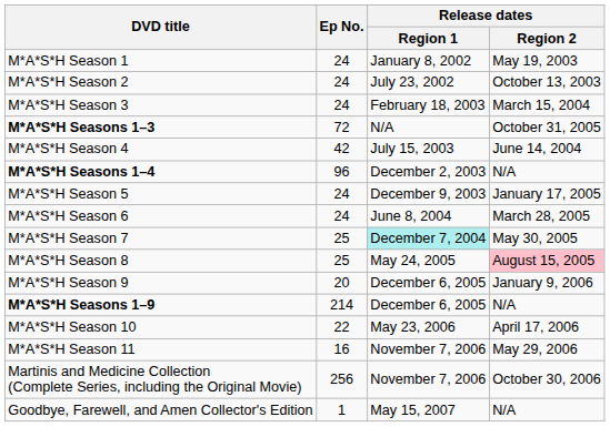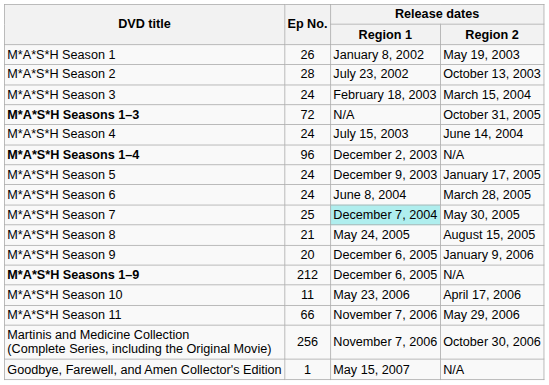 <table class="wikitable">
 <tr>
 <th rowspan="2">DVD title</th>
 <th rowspan="2">Ep No.</th>
 <th colspan="3">Release dates</th>
 </tr>
 <tr>
 <th>Region 1</th>
 <th>Region 2</th>
 </tr>
 <tr>
 <td>M*A*S*H Season 1</td>
-<td style="text-align:center;">24</td>
+<td style="text-align:center;">26</td>
 <td>January 8, 2002</td>
 <td>May 19, 2003</td>
 </tr>
 <tr>
 <td>M*A*S*H Season 2</td>
-<td style="text-align:center;">24</td>
+<td style="text-align:center;">28</td>
 <td>July 23, 2002</td>
 <td>October 13, 2003</td>
 </tr>
 <tr>
 <td>M*A*S*H Season 3</td>
 <td style="text-align:center;">24</td>
 <td>February 18, 2003</td>
 <td>March 15, 2004</td>
 </tr>
 <tr>
 <td><strong>M*A*S*H Seasons 1–3</strong></td>
 <td style="text-align:center;">72</td>
 <td>N/A</td>
 <td>October 31, 2005</td>
 </tr>
 <tr>
 <td>M*A*S*H Season 4</td>
-<td style="text-align:center;">42</td>
+<td style="text-align:center;">24</td>
 <td>July 15, 2003</td>
 <td>June 14, 2004</td>
 </tr>
 <tr>
 <td><strong>M*A*S*H Seasons 1–4</strong></td>
 <td style="text-align:center;">96</td>
 <td>December 2, 2003</td>
 <td>N/A</td>
 </tr>
 <tr>
 <td>M*A*S*H Season 5</td>
 <td style="text-align:center;">24</td>
 <td>December 9, 2003</td>
 <td>January 17, 2005</td>
 </tr>
 <tr>
 <td>M*A*S*H Season 6</td>
 <td style="text-align:center;">24</td>
 <td>June 8, 2004</td>
 <td>March 28, 2005</td>
 </tr>
 <tr>
 <td>M*A*S*H Season 7</td>
 <td style="text-align:center;">25</td>
 <td style="background: paleturquoise;">December 7, 2004</td>
 <td>May 30, 2005</td>
 </tr>
 <tr>
 <td>M*A*S*H Season 8</td>
-<td style="text-align:center;">25</td>
+<td style="text-align:center;">21</td>
 <td>May 24, 2005</td>
-<td style="background: pink;">August 15, 2005</td>
+<td>August 15, 2005</td>
 </tr>
 <tr>
 <td>M*A*S*H Season 9</td>
 <td style="text-align:center;">20</td>
 <td>December 6, 2005</td>
 <td>January 9, 2006</td>
 </tr>
 <tr>
 <td><strong>M*A*S*H Seasons 1–9</strong></td>
-<td style="text-align:center;">214</td>
+<td style="text-align:center;">212</td>
 <td>December 6, 2005</td>
 <td>N/A</td>
 </tr>
 <tr>
 <td>M*A*S*H Season 10</td>
-<td style="text-align:center;">22</td>
+<td style="text-align:center;">11</td>
 <td>May 23, 2006</td>
 <td>April 17, 2006</td>
 </tr>
 <tr>
 <td>M*A*S*H Season 11</td>
-<td style="text-align:center;">16</td>
+<td style="text-align:center;">66</td>
 <td>November 7, 2006</td>
 <td>May 29, 2006</td>
 </tr>
 <tr>
 <td>Martinis and Medicine Collection<br>(Complete Series, including the Original Movie)</td>
 <td style="text-align:center;">256</td>
 <td>November 7, 2006</td>
 <td>October 30, 2006</td>
 </tr>
 <tr>
 <td>Goodbye, Farewell, and Amen Collector's Edition</td>
 <td style="text-align:center;">1</td>
 <td>May 15, 2007</td>
 <td>N/A</td>
 </tr>
 </table>
